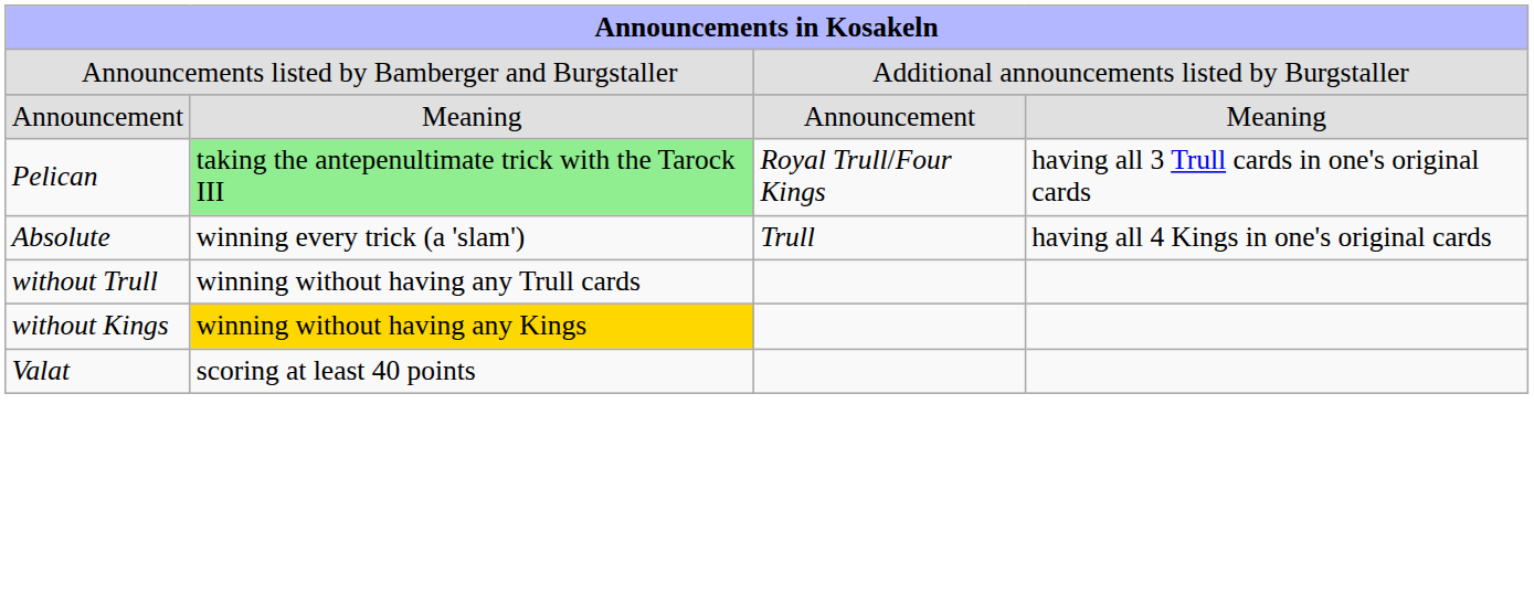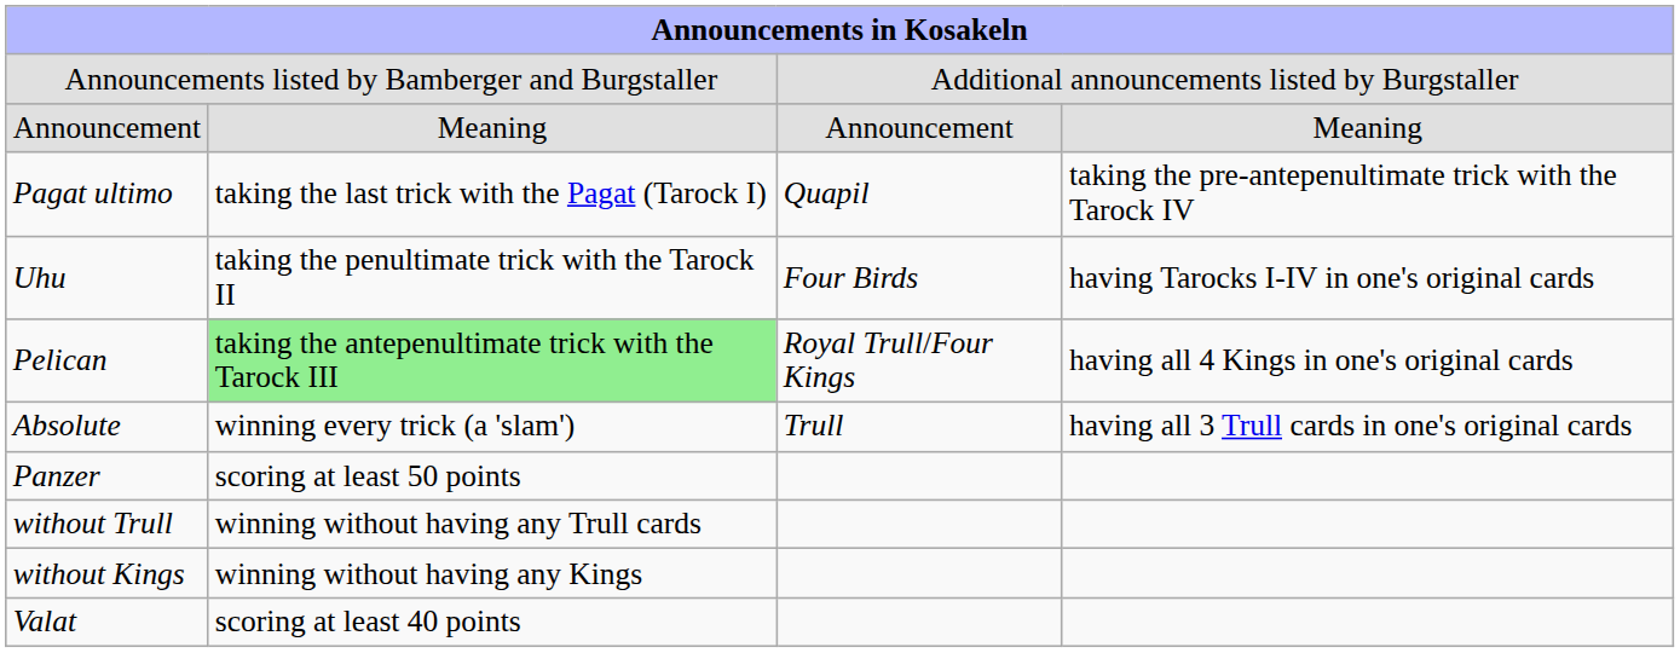 <table class="wikitable">
 <tr>
 <td style="background:#B3B7FF" colspan="4" align="center"><strong>Announcements in Kosakeln</strong></td>
 </tr>
 <tr>
 <td style="background:#E0E0E0" align="center" colspan="2">Announcements listed by Bamberger and Burgstaller</td>
 <td style="background:#E0E0E0" align="center" colspan="2">Additional announcements listed by Burgstaller</td>
 </tr>
 <tr>
 <td style="background:#E0E0E0" align="center">Announcement</td>
 <td style="background:#E0E0E0" align="center">Meaning</td>
 <td style="background:#E0E0E0" align="center">Announcement</td>
 <td style="background:#E0E0E0" align="center">Meaning</td>
 </tr>
 <tr>
+<td><em>Pagat ultimo</em></td>
+<td>taking the last trick with the <a href='#'>Pagat</a> (Tarock I)</td>
+<td><em>Quapil</em></td>
+<td>taking the pre-antepenultimate trick with the Tarock IV</td>
+</tr>
+<tr>
+<td><em>Uhu</em></td>
+<td>taking the penultimate trick with the Tarock II</td>
+<td><em>Four Birds</em></td>
+<td>having Tarocks I-IV in one's original cards</td>
+</tr>
+<tr>
 <td><em>Pelican</em></td>
 <td style="background: lightgreen;">taking the antepenultimate trick with the Tarock III</td>
 <td><em>Royal Trull</em>/<em>Four Kings</em></td>
-<td>having all 3 <a href='#'>Trull</a> cards in one's original cards</td>
+<td>having all 4 Kings in one's original cards</td>
 </tr>
 <tr>
 <td><em>Absolute</em></td>
 <td>winning every trick (a 'slam')</td>
 <td><em>Trull</em></td>
-<td>having all 4 Kings in one's original cards</td>
+<td>having all 3 <a href='#'>Trull</a> cards in one's original cards</td>
+</tr>
+<tr>
+<td><em>Panzer</em></td>
+<td>scoring at least 50 points</td>
+<td></td>
+<td></td>
 </tr>
 <tr>
 <td><em>without Trull</em></td>
 <td>winning without having any Trull cards</td>
 <td></td>
 <td></td>
 </tr>
 <tr>
 <td><em>without Kings</em></td>
-<td style="background: gold;">winning without having any Kings</td>
+<td>winning without having any Kings</td>
 <td></td>
 <td></td>
 </tr>
 <tr>
 <td><em>Valat</em></td>
 <td>scoring at least 40 points</td>
 <td></td>
 <td></td>
 </tr>
 </table>
